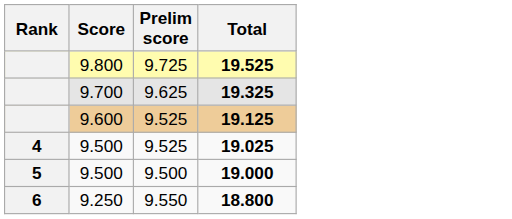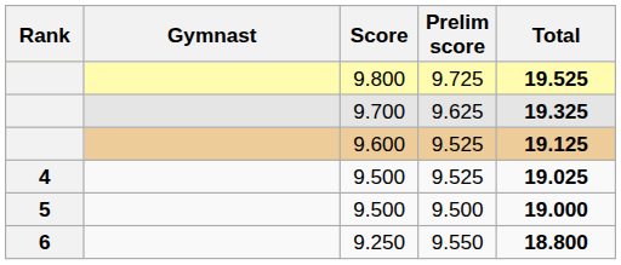 <table class="wikitable sortable" style="text-align:center; font-size:95%">
 <tr>
 <th scope="col" style="width:50px;">Rank</th>
+<th scope="col" style="width:180px;">Gymnast</th>
 <th scope="col" style="width:50px;">Score</th>
 <th scope="col" style="width:50px;">Prelim score</th>
 <th scope="col" style="width:80px;">Total</th>
 </tr>
 <tr style="background:#fffcaf;">
 <th scope=row style="text-align:center"></th>
+<td style="text-align:left;"></td>
 <td>9.800</td>
 <td>9.725</td>
 <td><strong>19.525</strong></td>
 </tr>
 <tr style="background:#e5e5e5;">
 <th scope=row style="text-align:center"></th>
+<td style="text-align:left;"></td>
 <td>9.700</td>
 <td>9.625</td>
 <td><strong>19.325</strong></td>
 </tr>
 <tr style="background:#ec9;">
 <th scope=row style="text-align:center"></th>
+<td style="text-align:left;"></td>
 <td>9.600</td>
 <td>9.525</td>
 <td><strong>19.125</strong></td>
 </tr>
 <tr>
 <th scope=row style="text-align:center">4</th>
+<td style="text-align:left;"></td>
 <td>9.500</td>
 <td>9.525</td>
 <td><strong>19.025</strong></td>
 </tr>
 <tr>
 <th scope=row style="text-align:center">5</th>
+<td style="text-align:left;"></td>
 <td>9.500</td>
 <td>9.500</td>
 <td><strong>19.000</strong></td>
 </tr>
 <tr>
 <th scope=row style="text-align:center">6</th>
+<td style="text-align:left;"></td>
 <td>9.250</td>
 <td>9.550</td>
 <td><strong>18.800</strong></td>
 </tr>
 </table>
